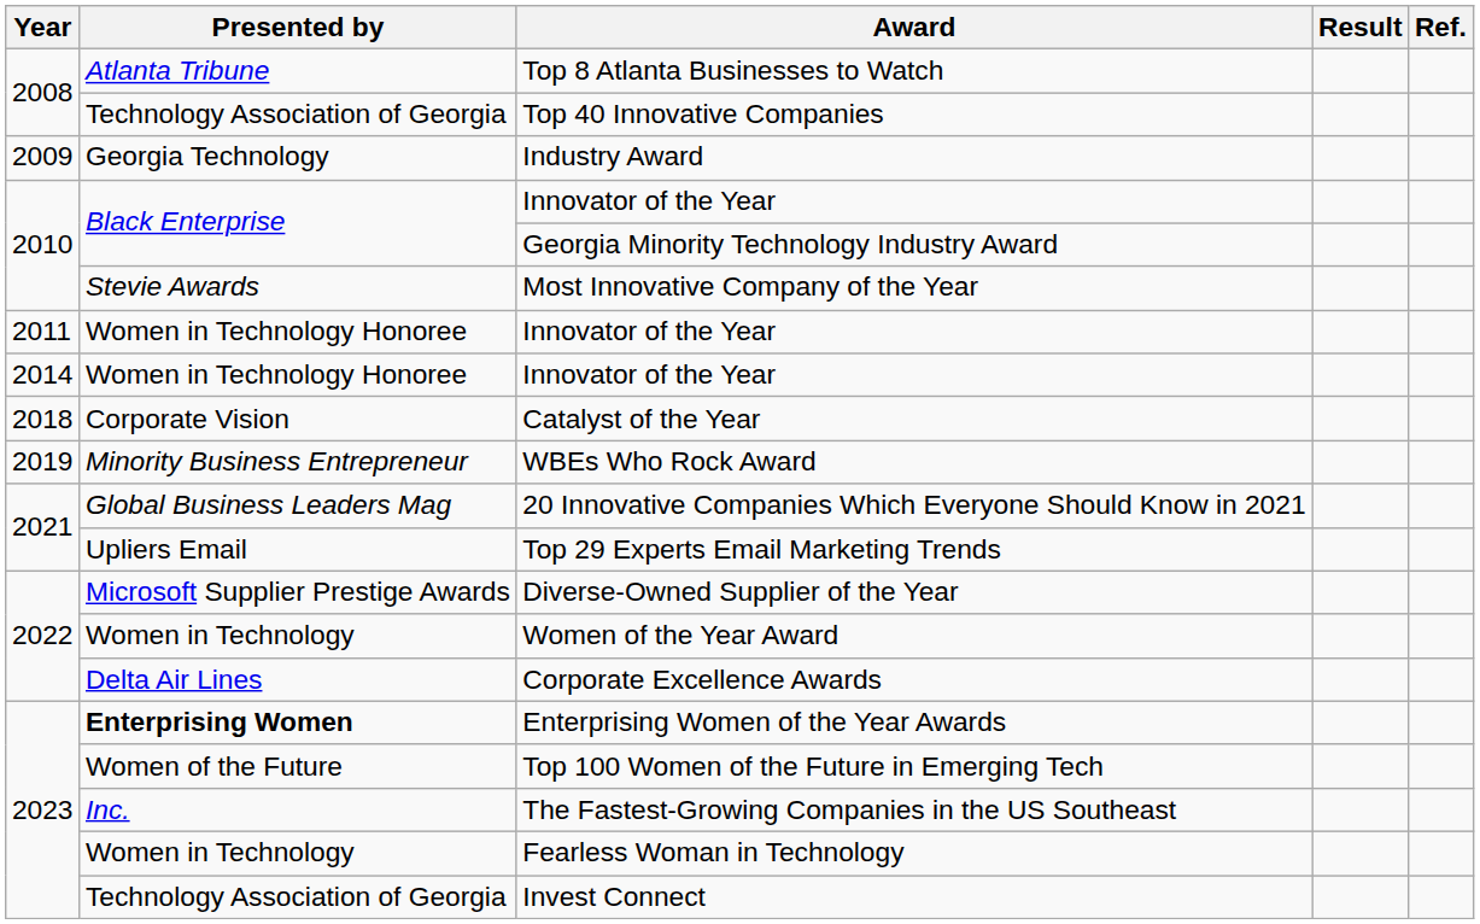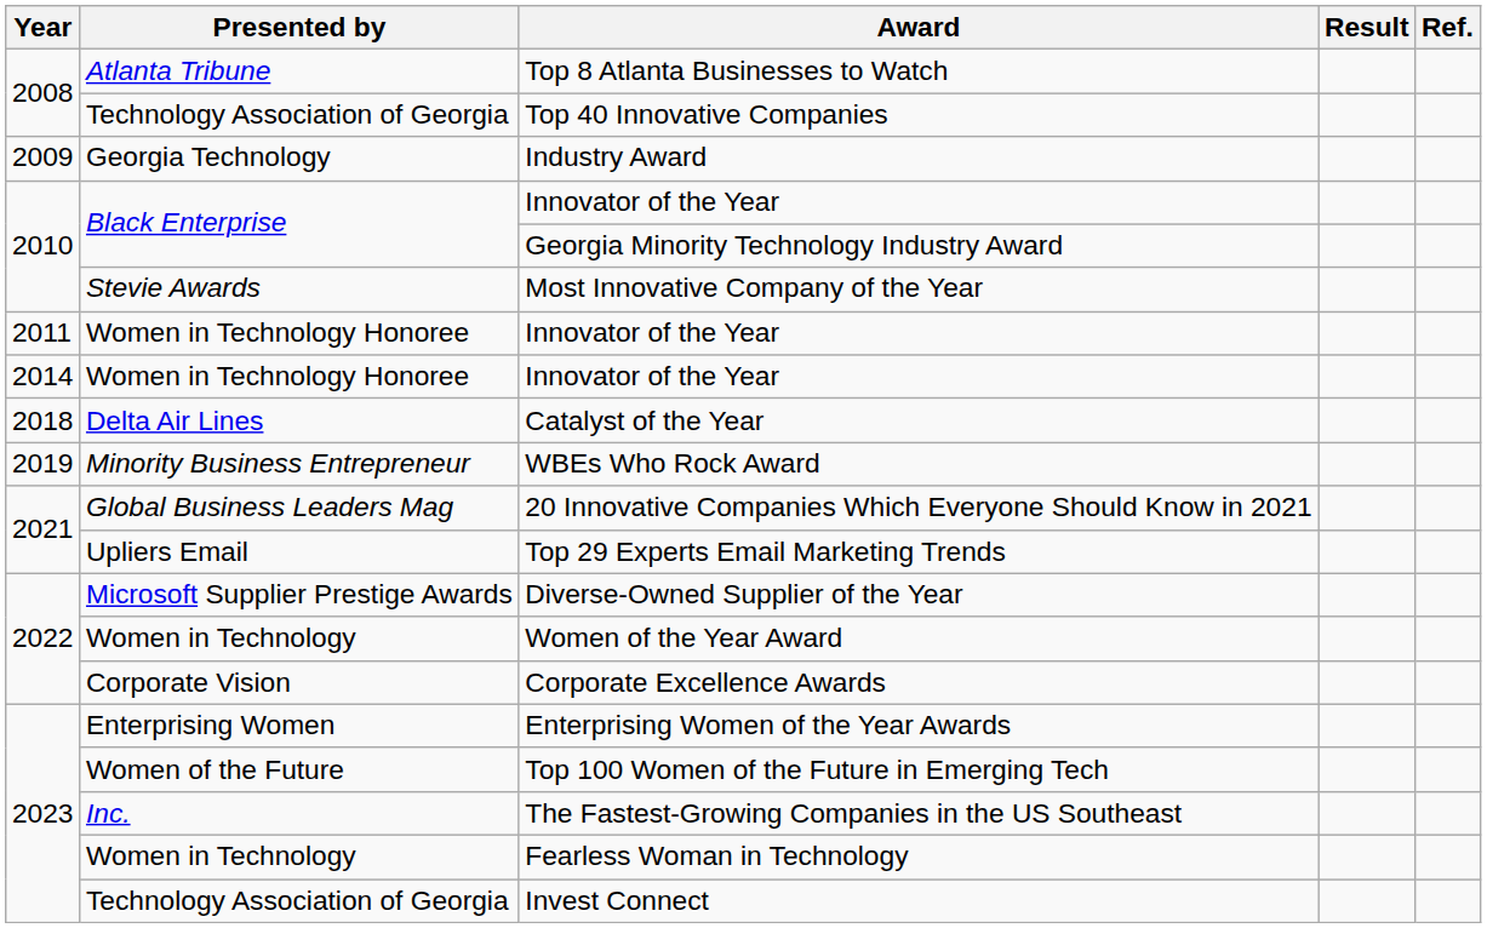 <table class="wikitable sortable">
 <tr>
 <th>Year</th>
 <th>Presented by</th>
 <th>Award</th>
 <th>Result</th>
 <th>Ref.</th>
 </tr>
 <tr>
 <td rowspan=2>2008</td>
 <td><em><a href='#'>Atlanta Tribune</a></em></td>
 <td>Top 8 Atlanta Businesses to Watch</td>
 <td></td>
 <td></td>
 </tr>
 <tr>
 <td>Technology Association of Georgia</td>
 <td>Top 40 Innovative Companies</td>
 <td></td>
 <td></td>
 </tr>
 <tr>
 <td>2009</td>
 <td>Georgia Technology</td>
 <td>Industry Award</td>
 <td></td>
 <td></td>
 </tr>
 <tr>
 <td rowspan=3>2010</td>
 <td rowspan=2><em><a href='#'>Black Enterprise</a></em></td>
 <td>Innovator of the Year</td>
 <td></td>
 <td></td>
 </tr>
 <tr>
 <td>Georgia Minority Technology Industry Award</td>
 <td></td>
 <td></td>
 </tr>
 <tr>
 <td><em>Stevie Awards</em></td>
 <td>Most Innovative Company of the Year</td>
 <td></td>
 <td></td>
 </tr>
 <tr>
 <td>2011</td>
 <td>Women in Technology Honoree</td>
 <td>Innovator of the Year</td>
 <td></td>
 <td></td>
 </tr>
 <tr>
 <td>2014</td>
 <td>Women in Technology Honoree</td>
 <td>Innovator of the Year</td>
 <td></td>
 <td></td>
 </tr>
 <tr>
 <td>2018</td>
-<td>Corporate Vision</td>
+<td><a href='#'>Delta Air Lines</a></td>
 <td>Catalyst of the Year</td>
 <td></td>
 <td></td>
 </tr>
 <tr>
 <td>2019</td>
 <td><em>Minority Business Entrepreneur</em></td>
 <td>WBEs Who Rock Award</td>
 <td></td>
 <td></td>
 </tr>
 <tr>
 <td rowspan=2>2021</td>
 <td><em>Global Business Leaders Mag</em></td>
 <td>20 Innovative Companies Which Everyone Should Know in 2021</td>
 <td></td>
 <td></td>
 </tr>
 <tr>
 <td>Upliers Email</td>
 <td>Top 29 Experts Email Marketing Trends</td>
 <td></td>
 <td></td>
 </tr>
 <tr>
 <td rowspan=3>2022</td>
 <td><a href='#'>Microsoft</a> Supplier Prestige Awards</td>
 <td>Diverse-Owned Supplier of the Year</td>
 <td></td>
 <td></td>
 </tr>
 <tr>
 <td>Women in Technology</td>
 <td>Women of the Year Award</td>
 <td></td>
 <td></td>
 </tr>
 <tr>
-<td><a href='#'>Delta Air Lines</a></td>
+<td>Corporate Vision</td>
 <td>Corporate Excellence Awards</td>
 <td></td>
 <td></td>
 </tr>
 <tr>
 <td rowspan=5>2023</td>
-<td><strong>Enterprising Women</strong></td>
+<td>Enterprising Women</td>
 <td>Enterprising Women of the Year Awards</td>
 <td></td>
 <td></td>
 </tr>
 <tr>
 <td>Women of the Future</td>
 <td>Top 100 Women of the Future in Emerging Tech</td>
 <td></td>
 <td></td>
 </tr>
 <tr>
 <td><em><a href='#'>Inc.</a></em></td>
 <td>The Fastest-Growing Companies in the US Southeast</td>
 <td></td>
 <td></td>
 </tr>
 <tr>
 <td>Women in Technology</td>
 <td>Fearless Woman in Technology</td>
 <td></td>
 <td></td>
 </tr>
 <tr>
 <td>Technology Association of Georgia</td>
 <td>Invest Connect</td>
 <td></td>
 <td></td>
 </tr>
 </table>
